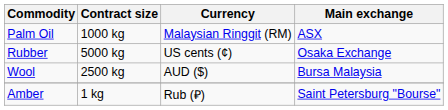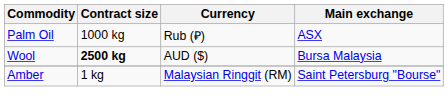 <table class="wikitable sortable">
 <tr>
 <th><strong>Commodity</strong></th>
 <th><strong>Contract size</strong></th>
 <th><strong>Currency</strong></th>
 <th><strong>Main exchange</strong></th>
 </tr>
 <tr>
 <td><a href='#'>Palm Oil</a></td>
 <td>1000 kg</td>
-<td><a href='#'>Malaysian Ringgit</a> (RM)</td>
+<td>Rub (₽)</td>
 <td><a href='#'>ASX</a></td>
 </tr>
 <tr>
-<td><a href='#'>Rubber</a></td>
-<td>5000 kg</td>
-<td>US cents (¢)</td>
-<td><a href='#'>Osaka Exchange</a></td>
-</tr>
-<tr>
 <td><a href='#'>Wool</a></td>
-<td>2500 kg</td>
+<td><strong>2500 kg</strong></td>
 <td>AUD ($)</td>
 <td><a href='#'>Bursa Malaysia</a></td>
 </tr>
 <tr>
 </tr>
 <tr>
 <td><a href='#'>Amber</a></td>
 <td>1 kg</td>
-<td>Rub (₽)</td>
+<td><a href='#'>Malaysian Ringgit</a> (RM)</td>
 <td><a href='#'>Saint Petersburg "Bourse"</a></td>
 </tr>
 </table>
